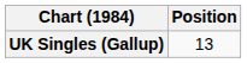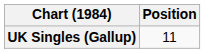 <table class="wikitable plainrowheaders">
 <tr>
 <th>Chart (1984)</th>
 <th>Position</th>
 </tr>
 <tr>
 <th scope="row">UK Singles (Gallup)</th>
-<td align="center">13</td>
+<td align="center">11</td>
 </tr>
 </table>
